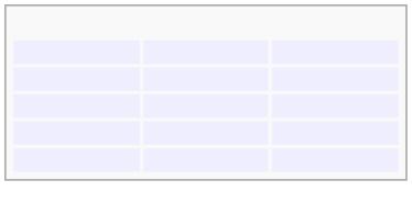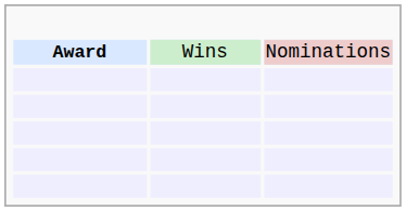 <table class="infobox" style="width: 22em; text-align: left; font-size: 78%; vertical-align: middle;">
 <tr>
 <td colspan="3" style="text-align:center;"> <br> </td>
+</tr>
+<tr style="background:#d9e8ff; text-align:center;">
+<th style="vertical-align: middle;">Award</th>
+<td style="background:#cec; font-size:8pt; width:60px;">Wins</td>
+<td style="background:#ecc; font-size:8pt; width:60px;">Nominations</td>
 </tr>
 <tr style="background:#eef;">
 <td style="text-align:center;"><br></td>
 <td></td>
 <td></td>
 </tr>
 <tr style="background:#eef;">
 <td style="text-align:center;"><br></td>
 <td></td>
 <td></td>
 </tr>
 <tr style="background:#eef;">
 <td style="text-align:center;"><br></td>
 <td></td>
 <td></td>
 </tr>
 <tr style="background:#eef;">
 <td style="text-align:center;"><br></td>
 <td></td>
 <td></td>
 </tr>
 <tr style="background:#eef;">
 <td style="text-align:center;"><br></td>
 <td></td>
 <td></td>
 </tr>
 </table>
